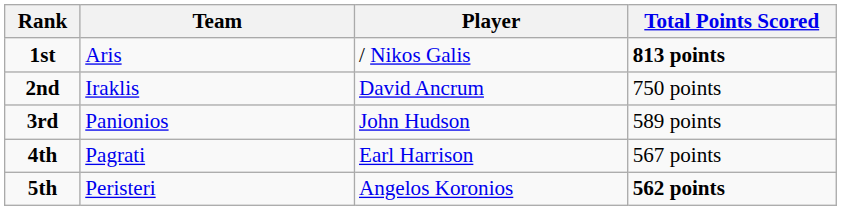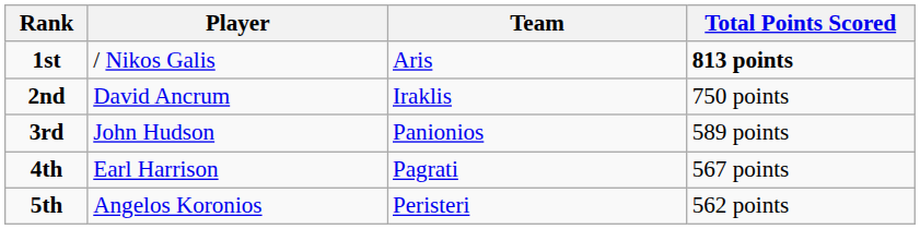 <table class="wikitable sortable">
 <tr>
 <th style="width:50px;">Rank</th>
+<th style="width:200px;">Player</th>
 <th style="width:200px;">Team</th>
-<th style="width:200px;">Player</th>
 <th style="width:150px;"><a href='#'>Total Points Scored</a></th>
 </tr>
 <tr>
 <td style="text-align:center;"><strong>1st</strong></td>
+<td>/ <a href='#'>Nikos Galis</a></td>
 <td><a href='#'>Αris</a></td>
-<td>/ <a href='#'>Nikos Galis</a></td>
 <td><strong>813 points</strong></td>
 </tr>
 <tr>
 <td style="text-align:center;"><strong>2nd</strong></td>
+<td> <a href='#'>David Ancrum</a></td>
 <td><a href='#'>Iraklis</a></td>
-<td> <a href='#'>David Ancrum</a></td>
 <td>750 points</td>
 </tr>
 <tr>
 <td style="text-align:center;"><strong>3rd</strong></td>
+<td> <a href='#'>John Hudson</a></td>
 <td><a href='#'>Panionios</a></td>
-<td> <a href='#'>John Hudson</a></td>
 <td>589 points</td>
 </tr>
 <tr>
 <td style="text-align:center;"><strong>4th</strong></td>
+<td> <a href='#'>Earl Harrison</a></td>
 <td><a href='#'>Pagrati</a></td>
-<td> <a href='#'>Earl Harrison</a></td>
 <td>567 points</td>
 </tr>
 <tr>
 <td style="text-align:center;"><strong>5th</strong></td>
+<td> <a href='#'>Angelos Koronios</a></td>
 <td><a href='#'>Peristeri</a></td>
-<td> <a href='#'>Angelos Koronios</a></td>
-<td><strong>562 points</strong></td>
+<td>562 points</td>
 </tr>
 </table>
